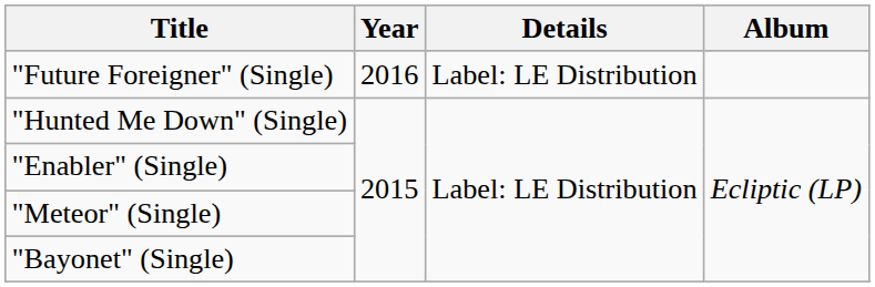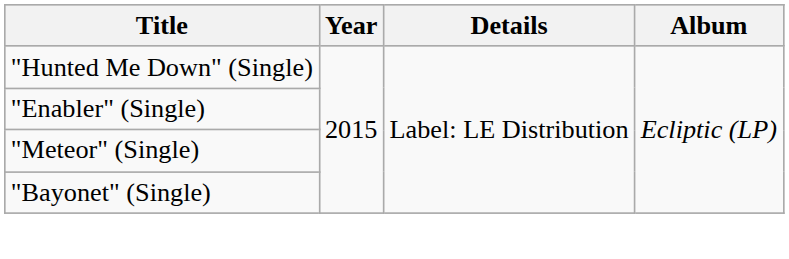 <table class="wikitable">
 <tr>
 <th>Title</th>
 <th>Year</th>
 <th>Details</th>
 <th>Album</th>
-</tr>
-<tr>
-<td>"Future Foreigner" (Single)</td>
-<td>2016</td>
-<td>Label: LE Distribution</td>
-<td></td>
 </tr>
 <tr>
 <td>"Hunted Me Down" (Single)</td>
 <td rowspan="4">2015</td>
 <td rowspan="4">Label: LE Distribution</td>
 <td rowspan="4"><em>Ecliptic (LP)</em></td>
 </tr>
 <tr>
 <td>"Enabler" (Single)</td>
 </tr>
 <tr>
 <td>"Meteor" (Single)</td>
 </tr>
 <tr>
 <td>"Bayonet" (Single)</td>
 </tr>
 </table>
